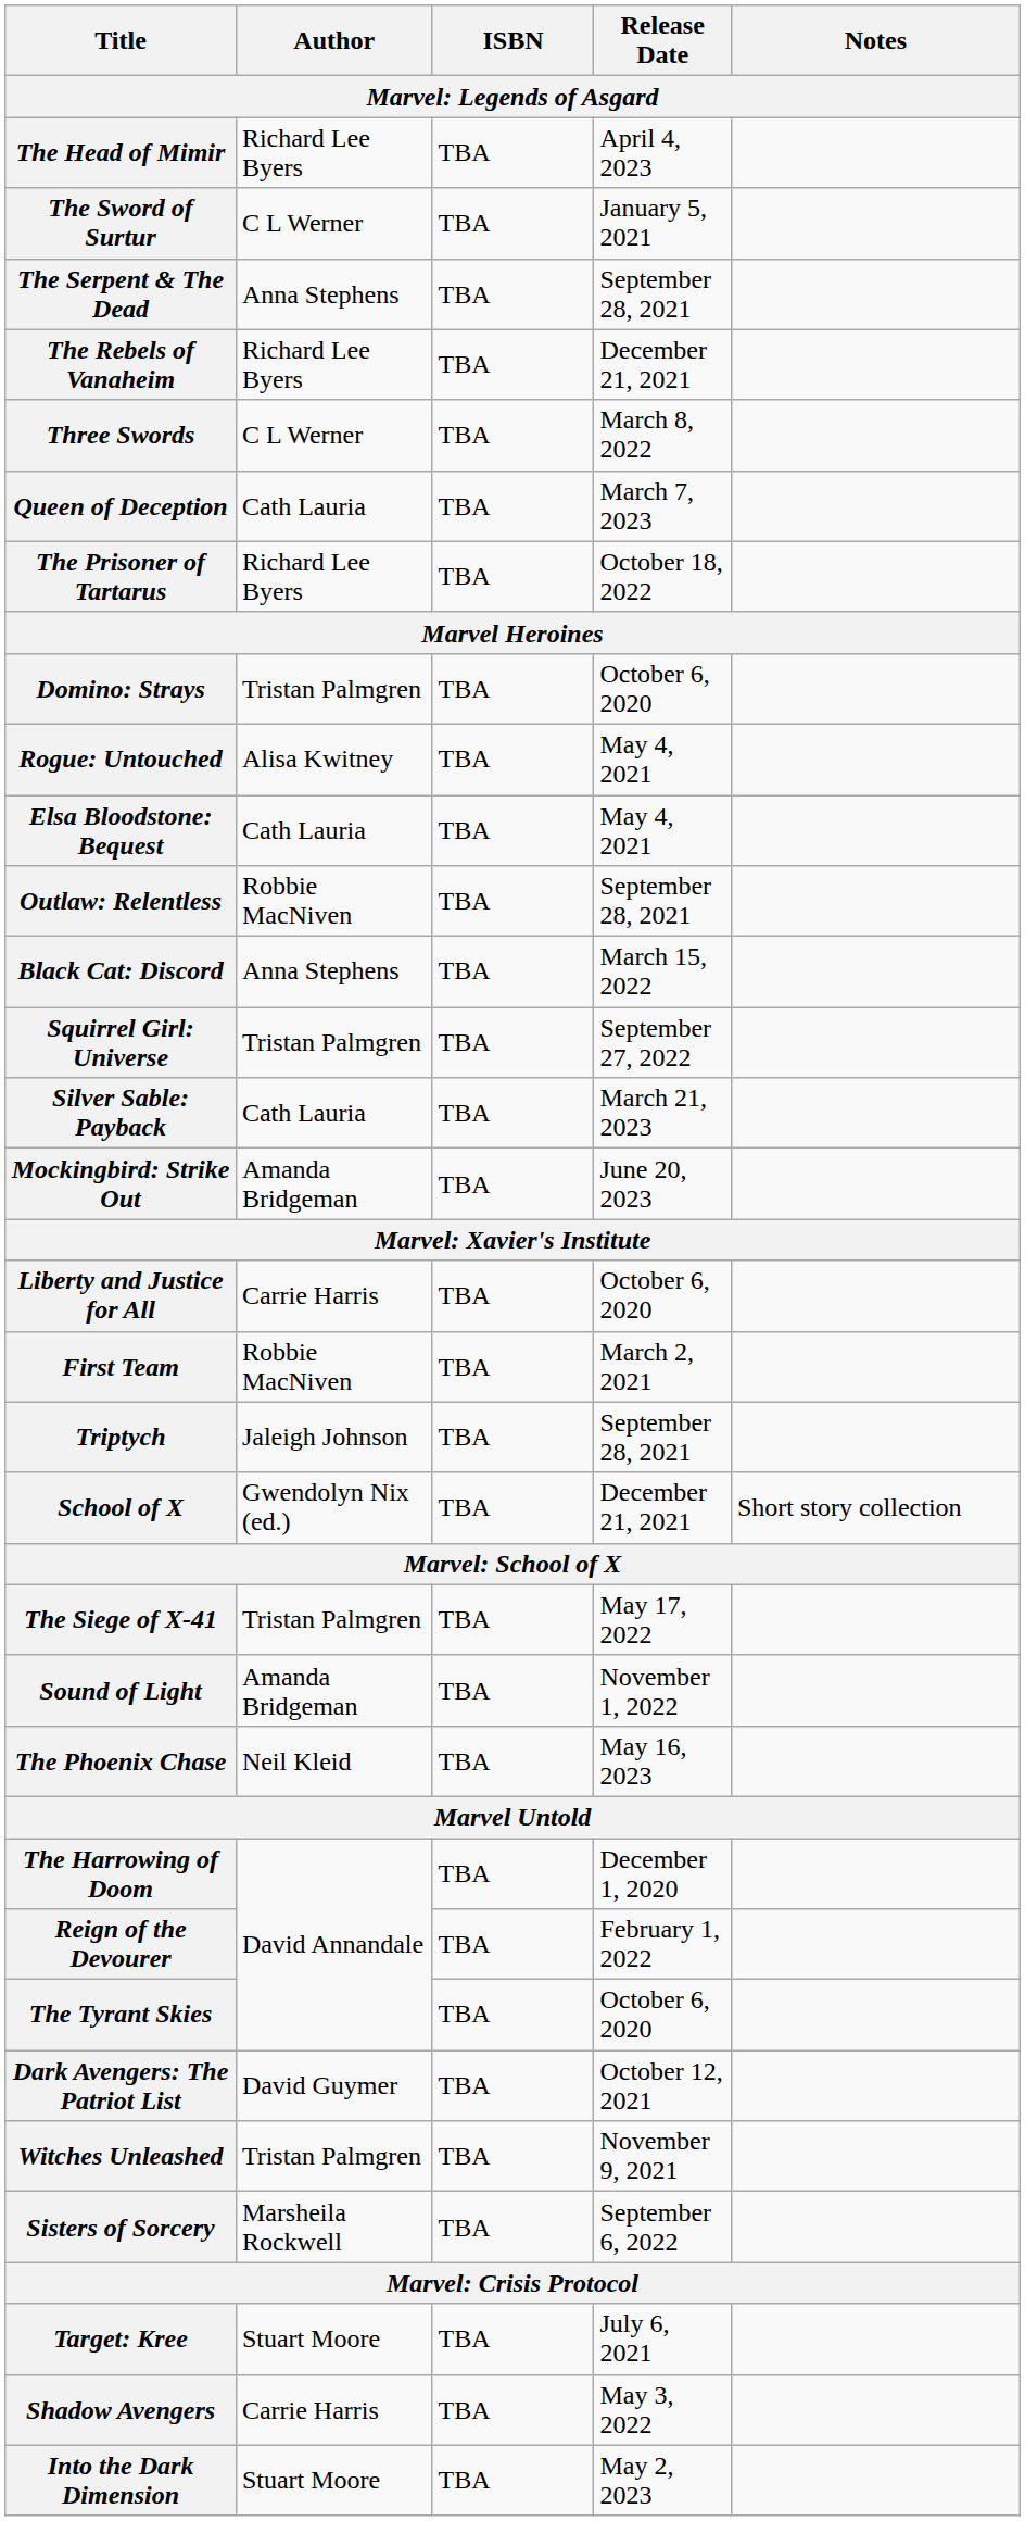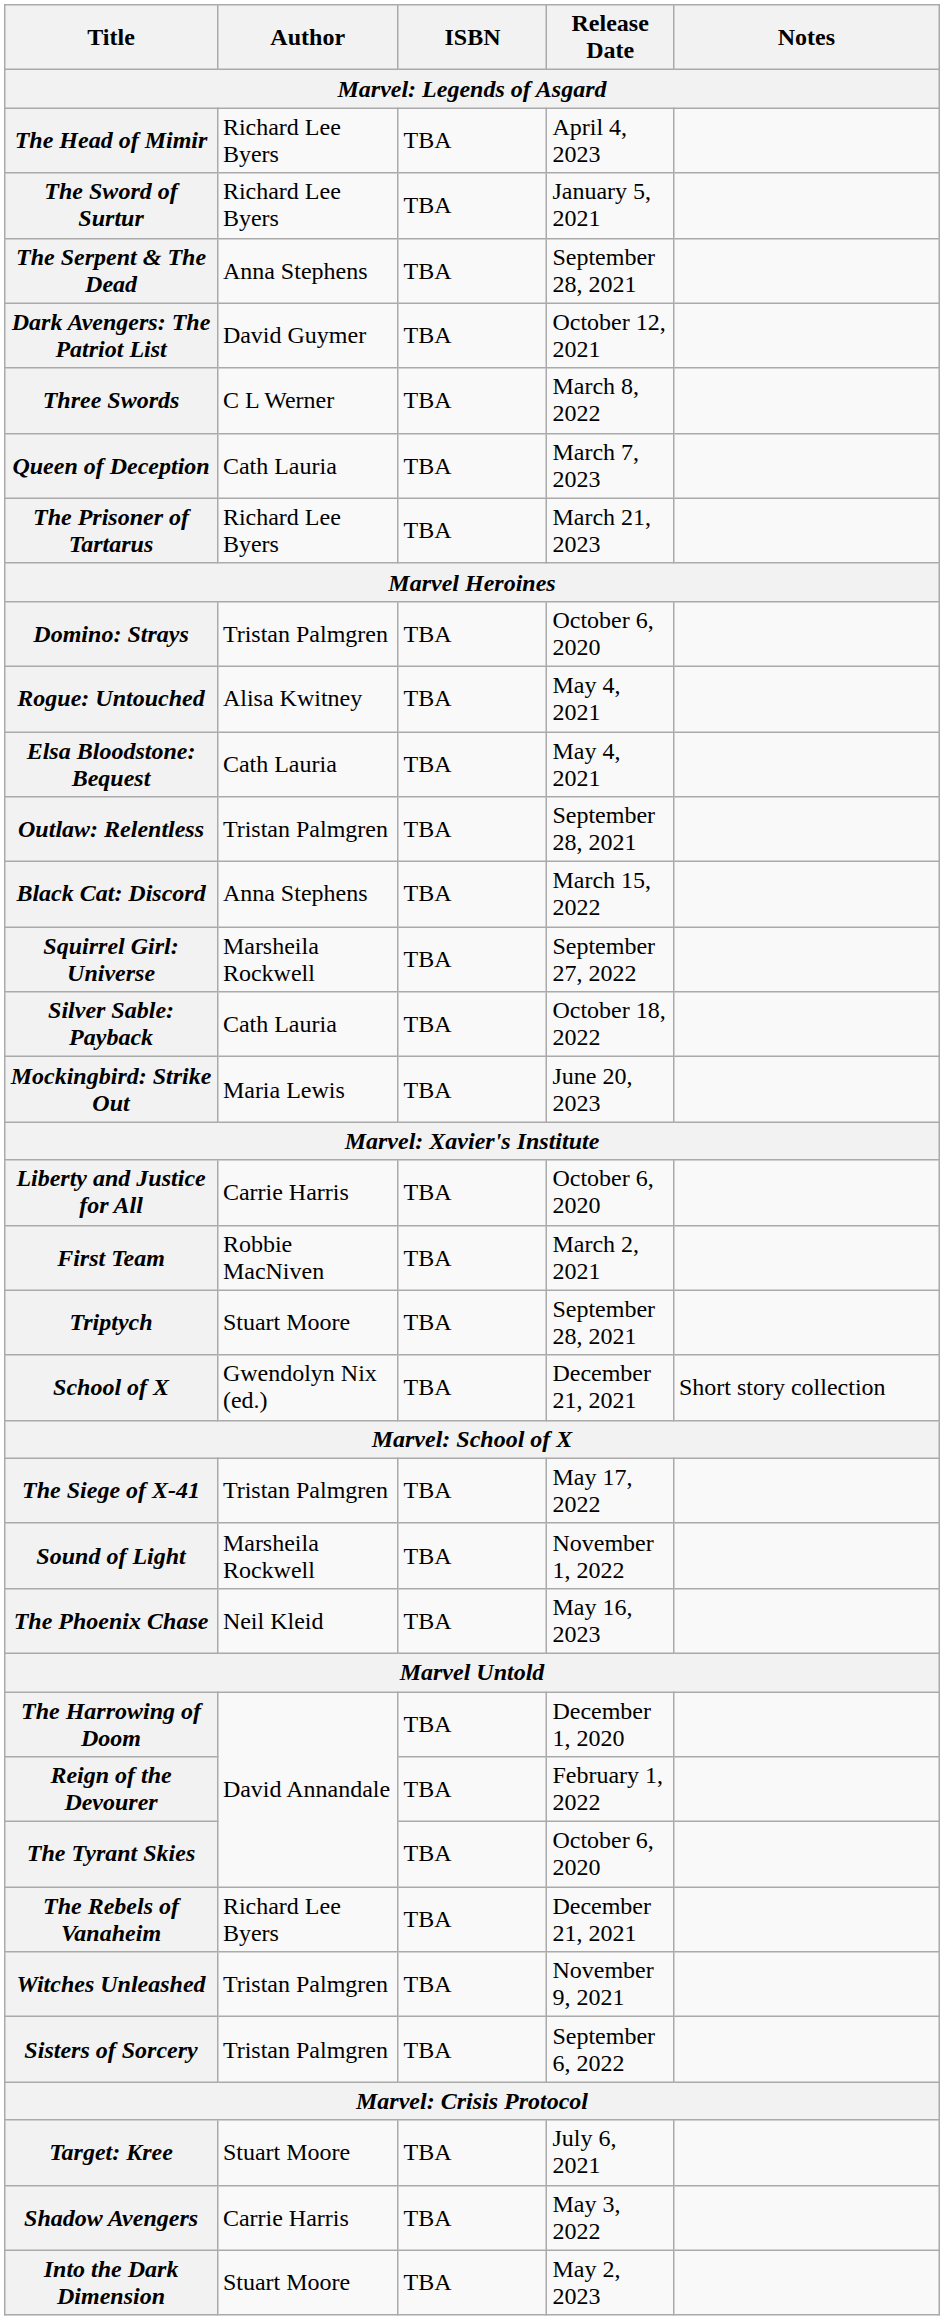 <table class="wikitable" width="100%">
 <tr>
 <th width="20%">Title</th>
 <th width="17%">Author</th>
 <th width="14%">ISBN</th>
 <th width="10%">Release Date</th>
 <th width="25%">Notes</th>
 </tr>
 <tr>
 <th colspan="5"><em>Marvel: Legends of Asgard</em></th>
 </tr>
 <tr>
 <th><em>The Head of Mimir</em></th>
 <td>Richard Lee Byers</td>
 <td>TBA</td>
 <td>April 4, 2023</td>
 <td></td>
 </tr>
 <tr>
 <th><em>The Sword of Surtur</em></th>
-<td>C L Werner</td>
+<td>Richard Lee Byers</td>
 <td>TBA</td>
 <td>January 5, 2021</td>
 <td></td>
 </tr>
 <tr>
 <th><em>The Serpent & The Dead</em></th>
 <td>Anna Stephens</td>
 <td>TBA</td>
 <td>September 28, 2021</td>
 <td></td>
 </tr>
 <tr>
-<th><em>The Rebels of Vanaheim</em></th>
-<td>Richard Lee Byers</td>
+<th><em>Dark Avengers: The Patriot List</em></th>
+<td>David Guymer</td>
 <td>TBA</td>
-<td>December 21, 2021</td>
+<td>October 12, 2021</td>
 <td></td>
 </tr>
 <tr>
 <th><em>Three Swords</em></th>
 <td>C L Werner</td>
 <td>TBA</td>
 <td>March 8, 2022</td>
 <td></td>
 </tr>
 <tr>
 <th><em>Queen of Deception</em></th>
 <td>Cath Lauria</td>
 <td>TBA</td>
 <td>March 7, 2023</td>
 <td></td>
 </tr>
 <tr>
 <th><em>The Prisoner of Tartarus</em></th>
 <td>Richard Lee Byers</td>
 <td>TBA</td>
-<td>October 18, 2022</td>
+<td>March 21, 2023</td>
 <td></td>
 </tr>
 <tr>
 <th colspan="5"><em>Marvel Heroines</em></th>
 </tr>
 <tr>
 <th><em>Domino: Strays</em></th>
 <td>Tristan Palmgren</td>
 <td>TBA</td>
 <td>October 6, 2020</td>
 <td></td>
 </tr>
 <tr>
 <th><em>Rogue: Untouched</em></th>
 <td>Alisa Kwitney</td>
 <td>TBA</td>
 <td>May 4, 2021</td>
 <td></td>
 </tr>
 <tr>
 <th><em>Elsa Bloodstone: Bequest</em></th>
 <td>Cath Lauria</td>
 <td>TBA</td>
 <td>May 4, 2021</td>
 <td></td>
 </tr>
 <tr>
 <th><em>Outlaw: Relentless</em></th>
-<td>Robbie MacNiven</td>
+<td>Tristan Palmgren</td>
 <td>TBA</td>
 <td>September 28, 2021</td>
 <td></td>
 </tr>
 <tr>
 <th><em>Black Cat: Discord</em></th>
 <td>Anna Stephens</td>
 <td>TBA</td>
 <td>March 15, 2022</td>
 <td></td>
 </tr>
 <tr>
 <th><em>Squirrel Girl: Universe</em></th>
-<td>Tristan Palmgren</td>
+<td>Marsheila Rockwell</td>
 <td>TBA</td>
 <td>September 27, 2022</td>
 <td></td>
 </tr>
 <tr>
 <th><em>Silver Sable: Payback</em></th>
 <td>Cath Lauria</td>
 <td>TBA</td>
-<td>March 21, 2023</td>
+<td>October 18, 2022</td>
 <td></td>
 </tr>
 <tr>
 <th><em>Mockingbird: Strike Out</em></th>
-<td>Amanda Bridgeman</td>
+<td>Maria Lewis</td>
 <td>TBA</td>
 <td>June 20, 2023</td>
 <td></td>
 </tr>
 <tr>
 <th colspan="5"><em>Marvel: Xavier's Institute</em></th>
 </tr>
 <tr>
 <th><em>Liberty and Justice for All</em></th>
 <td>Carrie Harris</td>
 <td>TBA</td>
 <td>October 6, 2020</td>
 <td></td>
 </tr>
 <tr>
 <th><em>First Team</em></th>
 <td>Robbie MacNiven</td>
 <td>TBA</td>
 <td>March 2, 2021</td>
 <td></td>
 </tr>
 <tr>
 <th><em>Triptych</em></th>
-<td>Jaleigh Johnson</td>
+<td>Stuart Moore</td>
 <td>TBA</td>
 <td>September 28, 2021</td>
 <td></td>
 </tr>
 <tr>
 <th><em>School of X</em></th>
 <td>Gwendolyn Nix (ed.)</td>
 <td>TBA</td>
 <td>December 21, 2021</td>
 <td>Short story collection</td>
 </tr>
 <tr>
 <th colspan="5"><em>Marvel: School of X</em></th>
 </tr>
 <tr>
 <th><em>The Siege of X-41</em></th>
 <td>Tristan Palmgren</td>
 <td>TBA</td>
 <td>May 17, 2022</td>
 <td></td>
 </tr>
 <tr>
 <th><em>Sound of Light</em></th>
-<td>Amanda Bridgeman</td>
+<td>Marsheila Rockwell</td>
 <td>TBA</td>
 <td>November 1, 2022</td>
 <td></td>
 </tr>
 <tr>
 <th><em>The Phoenix Chase</em></th>
 <td>Neil Kleid</td>
 <td>TBA</td>
 <td>May 16, 2023</td>
 <td></td>
 </tr>
 <tr>
 <th colspan="5"><em>Marvel Untold</em></th>
 </tr>
 <tr>
 <th><em>The Harrowing of Doom</em></th>
 <td rowspan="3">David Annandale</td>
 <td>TBA</td>
 <td>December 1, 2020</td>
 <td></td>
 </tr>
 <tr>
 <th><em>Reign of the Devourer</em></th>
 <td>TBA</td>
 <td>February 1, 2022</td>
 <td></td>
 </tr>
 <tr>
 <th><em>The Tyrant Skies</em></th>
 <td>TBA</td>
 <td>October 6, 2020</td>
 <td></td>
 </tr>
 <tr>
-<th><em>Dark Avengers: The Patriot List</em></th>
-<td>David Guymer</td>
+<th><em>The Rebels of Vanaheim</em></th>
+<td>Richard Lee Byers</td>
 <td>TBA</td>
-<td>October 12, 2021</td>
+<td>December 21, 2021</td>
 <td></td>
 </tr>
 <tr>
 <th><em>Witches Unleashed</em></th>
 <td>Tristan Palmgren</td>
 <td>TBA</td>
 <td>November 9, 2021</td>
 <td></td>
 </tr>
 <tr>
 <th><em>Sisters of Sorcery</em></th>
-<td>Marsheila Rockwell</td>
+<td>Tristan Palmgren</td>
 <td>TBA</td>
 <td>September 6, 2022</td>
 <td></td>
 </tr>
 <tr>
 <th colspan="5"><em>Marvel: Crisis Protocol</em></th>
 </tr>
 <tr>
 <th><em>Target: Kree</em></th>
 <td>Stuart Moore</td>
 <td>TBA</td>
 <td>July 6, 2021</td>
 <td></td>
 </tr>
 <tr>
 <th><em>Shadow Avengers</em></th>
 <td>Carrie Harris</td>
 <td>TBA</td>
 <td>May 3, 2022</td>
 <td></td>
 </tr>
 <tr>
 <th><em>Into the Dark Dimension</em></th>
 <td>Stuart Moore</td>
 <td>TBA</td>
 <td>May 2, 2023</td>
 <td></td>
 </tr>
 </table>
